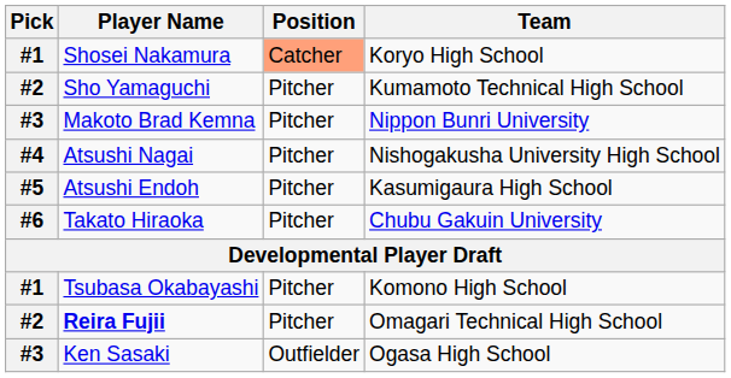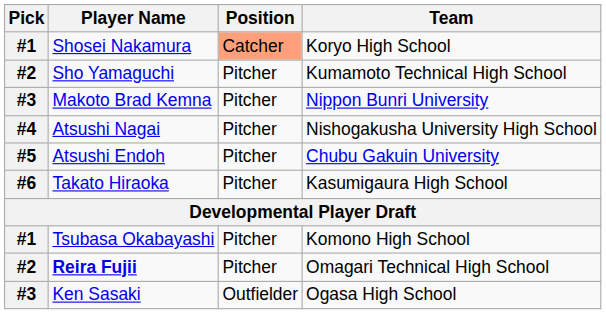 <table class="wikitable">
 <tr>
 <th>Pick</th>
 <th>Player Name</th>
 <th>Position</th>
 <th>Team</th>
 </tr>
 <tr>
 <th>#1</th>
 <td><a href='#'>Shosei Nakamura</a></td>
 <td style="background: lightsalmon;">Catcher</td>
 <td>Koryo High School</td>
 </tr>
 <tr>
 <th>#2</th>
 <td><a href='#'>Sho Yamaguchi</a></td>
 <td>Pitcher</td>
 <td>Kumamoto Technical High School</td>
 </tr>
 <tr>
 <th>#3</th>
 <td><a href='#'>Makoto Brad Kemna</a></td>
 <td>Pitcher</td>
 <td><a href='#'>Nippon Bunri University</a></td>
 </tr>
 <tr>
 <th>#4</th>
 <td><a href='#'>Atsushi Nagai</a></td>
 <td>Pitcher</td>
 <td>Nishogakusha University High School</td>
 </tr>
 <tr>
 <th>#5</th>
 <td><a href='#'>Atsushi Endoh</a></td>
 <td>Pitcher</td>
-<td>Kasumigaura High School</td>
+<td><a href='#'>Chubu Gakuin University</a></td>
 </tr>
 <tr>
 <th>#6</th>
 <td><a href='#'>Takato Hiraoka</a></td>
 <td>Pitcher</td>
-<td><a href='#'>Chubu Gakuin University</a></td>
+<td>Kasumigaura High School</td>
 </tr>
 <tr>
 <th colspan="5">Developmental Player Draft</th>
 </tr>
 <tr>
 <th>#1</th>
 <td><a href='#'>Tsubasa Okabayashi</a></td>
 <td>Pitcher</td>
 <td>Komono High School</td>
 </tr>
 <tr>
 <th>#2</th>
 <td><strong><a href='#'>Reira Fujii</a></strong></td>
 <td>Pitcher</td>
 <td>Omagari Technical High School</td>
 </tr>
 <tr>
 <th>#3</th>
 <td><a href='#'>Ken Sasaki</a></td>
 <td>Outfielder</td>
 <td>Ogasa High School</td>
 </tr>
 </table>
